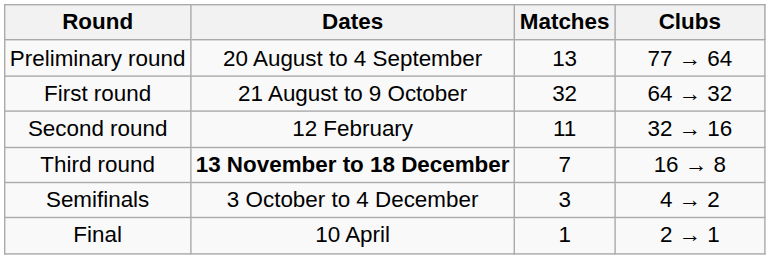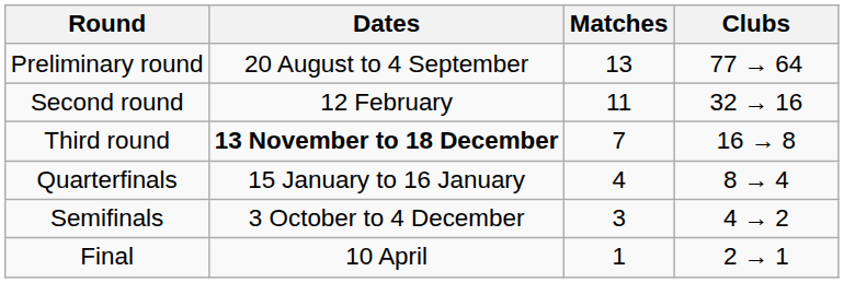 <table class="wikitable">
 <tr>
 <th>Round</th>
 <th>Dates</th>
 <th>Matches</th>
 <th width=100>Clubs</th>
 </tr>
 <tr align=center>
 <td>Preliminary round</td>
 <td>20 August to 4 September</td>
 <td>13</td>
 <td>77 → 64</td>
 </tr>
 <tr align=center>
-<td>First round</td>
-<td>21 August to 9 October</td>
-<td>32</td>
-<td>64 → 32</td>
-</tr>
-<tr align=center>
 <td>Second round</td>
 <td>12 February</td>
 <td>11</td>
 <td>32 → 16</td>
 </tr>
 <tr align=center>
 <td>Third round</td>
 <td><strong>13 November to 18 December</strong></td>
 <td>7</td>
 <td>16 → 8</td>
+</tr>
+<tr align=center>
+<td>Quarterfinals</td>
+<td>15 January to 16 January</td>
+<td>4</td>
+<td>8 → 4</td>
 </tr>
 <tr align=center>
 <td>Semifinals</td>
 <td>3 October to 4 December</td>
 <td>3</td>
 <td>4 → 2</td>
 </tr>
 <tr align=center>
 <td>Final</td>
 <td>10 April</td>
 <td>1</td>
 <td>2 → 1</td>
 </tr>
 </table>
